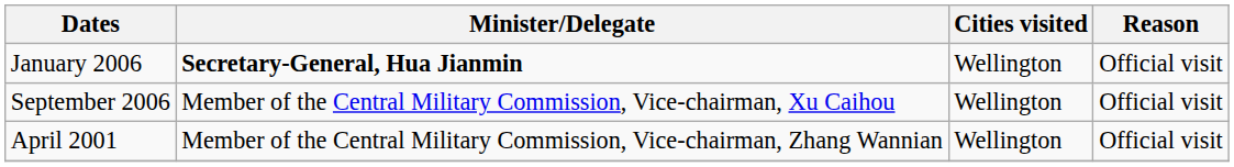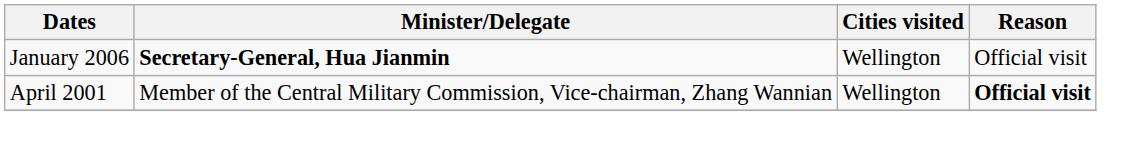 <table class=wikitable>
 <tr>
 <th>Dates</th>
 <th>Minister/Delegate</th>
 <th>Cities visited</th>
 <th>Reason</th>
 </tr>
 <tr>
 <td>January 2006</td>
 <td><strong>Secretary-General, Hua Jianmin</strong></td>
 <td>Wellington</td>
 <td>Official visit</td>
 </tr>
 <tr>
-<td>September 2006</td>
-<td>Member of the <a href='#'>Central Military Commission</a>, Vice-chairman, <a href='#'>Xu Caihou</a></td>
-<td>Wellington</td>
-<td>Official visit</td>
-</tr>
-<tr>
 <td>April 2001</td>
 <td>Member of the Central Military Commission, Vice-chairman, Zhang Wannian</td>
 <td>Wellington</td>
-<td>Official visit</td>
+<td><strong>Official visit</strong></td>
 </tr>
 <tr>
 </tr>
 </table>
